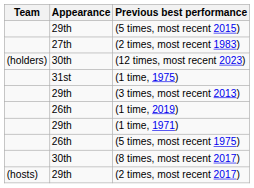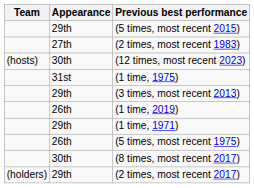 <table class="wikitable sortable" style="text-align: left;">
 <tr>
 <th>Team</th>
 <th data-sortype="number">Appearance</th>
 <th>Previous best performance</th>
 </tr>
 <tr>
 <td></td>
 <td>29th</td>
 <td> (5 times, most recent <a href='#'>2015</a>)</td>
 </tr>
 <tr>
 <td></td>
 <td>27th</td>
 <td> (2 times, most recent <a href='#'>1983</a>)</td>
 </tr>
 <tr>
-<td> (holders)</td>
+<td> (hosts)</td>
 <td>30th</td>
 <td> (12 times, most recent <a href='#'>2023</a>)</td>
 </tr>
 <tr>
 <td></td>
 <td>31st</td>
 <td> (1 time, <a href='#'>1975</a>)</td>
 </tr>
 <tr>
 <td></td>
 <td>29th</td>
 <td> (3 times, most recent <a href='#'>2013</a>)</td>
 </tr>
 <tr>
 <td></td>
 <td>26th</td>
 <td> (1 time, <a href='#'>2019</a>)</td>
 </tr>
 <tr>
 <td></td>
 <td>29th</td>
 <td> (1 time, <a href='#'>1971</a>)</td>
 </tr>
 <tr>
 <td></td>
 <td>26th</td>
 <td> (5 times, most recent <a href='#'>1975</a>)</td>
 </tr>
 <tr>
 <td></td>
 <td>30th</td>
 <td> (8 times, most recent <a href='#'>2017</a>)</td>
 </tr>
 <tr>
-<td> (hosts)</td>
+<td> (holders)</td>
 <td>29th</td>
 <td> (2 times, most recent <a href='#'>2017</a>)</td>
 </tr>
 </table>
